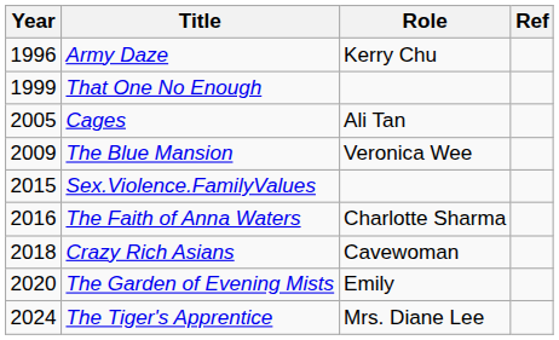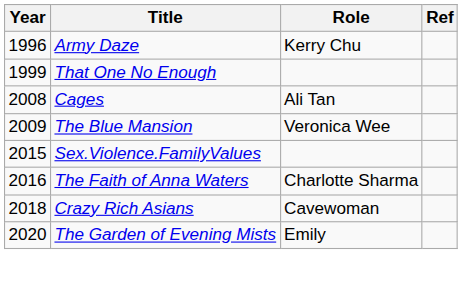 <table class="wikitable sortable">
 <tr>
 <th>Year</th>
 <th>Title</th>
 <th>Role</th>
 <th>Ref</th>
 </tr>
 <tr>
 <td>1996</td>
 <td><em><a href='#'>Army Daze</a></em></td>
 <td>Kerry Chu</td>
 <td></td>
 </tr>
 <tr>
 <td>1999</td>
 <td><em><a href='#'>That One No Enough</a></em></td>
 <td></td>
 <td></td>
 </tr>
 <tr>
-<td>2005</td>
+<td>2008</td>
 <td><em><a href='#'>Cages</a></em></td>
 <td>Ali Tan</td>
 <td></td>
 </tr>
 <tr>
 <td>2009</td>
 <td><em><a href='#'>The Blue Mansion</a></em></td>
 <td>Veronica Wee</td>
 <td></td>
 </tr>
 <tr>
 <td>2015</td>
 <td><em><a href='#'>Sex.Violence.FamilyValues</a></em></td>
 <td></td>
 <td></td>
 </tr>
 <tr>
 <td>2016</td>
 <td><em><a href='#'>The Faith of Anna Waters</a></em></td>
 <td>Charlotte Sharma</td>
 <td></td>
 </tr>
 <tr>
 <td>2018</td>
 <td><em><a href='#'>Crazy Rich Asians</a></em></td>
 <td>Cavewoman</td>
 <td></td>
 </tr>
 <tr>
 <td>2020</td>
 <td><em><a href='#'>The Garden of Evening Mists</a></em></td>
 <td>Emily</td>
 <td></td>
 </tr>
-<tr>
-<td>2024</td>
-<td><em><a href='#'>The Tiger's Apprentice</a></em></td>
-<td>Mrs. Diane Lee</td>
-<td></td>
-</tr>
 </table>
